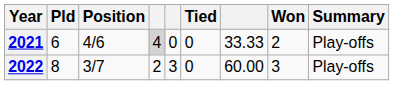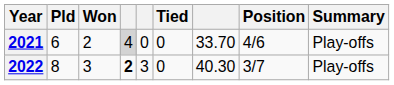 <table class="wikitable">
 <tr>
 <th>Year</th>
 <th>Pld</th>
-<th>Position</th>
+<th>Won</th>
 <th></th>
 <th></th>
 <th>Tied</th>
 <th></th>
-<th>Won</th>
+<th>Position</th>
 <th>Summary</th>
 </tr>
 <tr>
 <th><a href='#'>2021</a></th>
 <td>6</td>
-<td>4/6</td>
+<td>2</td>
 <td style="background: lightgrey;">4</td>
 <td>0</td>
 <td>0</td>
-<td>33.33</td>
-<td>2</td>
+<td>33.70</td>
+<td>4/6</td>
 <td>Play-offs</td>
 </tr>
 <tr>
 <th><a href='#'>2022</a></th>
 <td>8</td>
-<td>3/7</td>
-<td>2</td>
+<td>3</td>
+<td><strong>2</strong></td>
 <td>3</td>
 <td>0</td>
-<td>60.00</td>
-<td>3</td>
+<td>40.30</td>
+<td>3/7</td>
 <td>Play-offs</td>
 </tr>
 </table>
